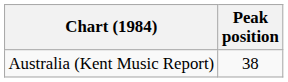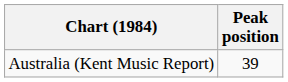 <table class="wikitable sortable">
 <tr>
 <th>Chart (1984)</th>
 <th>Peak<br>position</th>
 </tr>
 <tr>
 <td>Australia (Kent Music Report)</td>
-<td style="text-align:center;">38</td>
+<td style="text-align:center;">39</td>
 </tr>
 </table>
